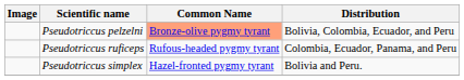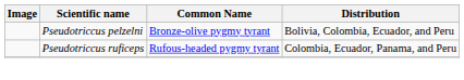 <table class="wikitable">
 <tr>
 <th>Image</th>
 <th>Scientific name</th>
 <th>Common Name</th>
 <th>Distribution</th>
 </tr>
 <tr>
 <td></td>
 <td><em>Pseudotriccus pelzelni</em></td>
-<td style="background: lightsalmon;"><a href='#'>Bronze-olive pygmy tyrant</a></td>
+<td><a href='#'>Bronze-olive pygmy tyrant</a></td>
 <td>Bolivia, Colombia, Ecuador, and Peru</td>
 </tr>
 <tr>
 <td></td>
 <td><em>Pseudotriccus ruficeps</em></td>
 <td><a href='#'>Rufous-headed pygmy tyrant</a></td>
 <td>Colombia, Ecuador, Panama, and Peru</td>
 </tr>
 <tr>
-<td></td>
-<td><em>Pseudotriccus simplex</em></td>
-<td><a href='#'>Hazel-fronted pygmy tyrant</a></td>
-<td>Bolivia and Peru.</td>
-</tr>
-<tr>
 </tr>
 </table>
